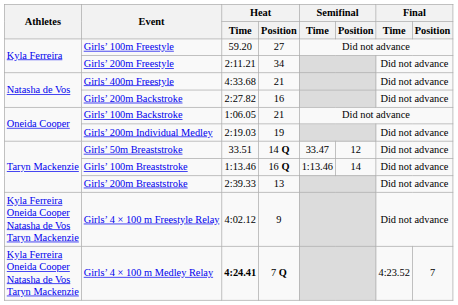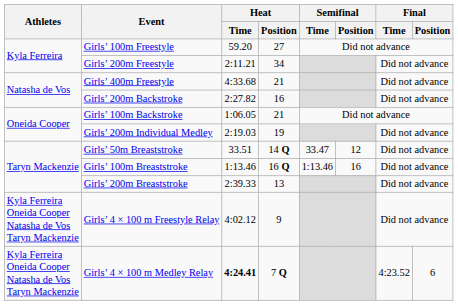 <table class="wikitable" border="1" style="font-size:90%">
 <tr>
 <th rowspan=2>Athletes</th>
 <th rowspan=2>Event</th>
 <th colspan=2>Heat</th>
 <th colspan=2>Semifinal</th>
 <th colspan=2>Final</th>
 </tr>
 <tr>
 <th>Time</th>
 <th>Position</th>
 <th>Time</th>
 <th>Position</th>
 <th>Time</th>
 <th>Position</th>
 </tr>
 <tr>
 <td rowspan=2><a href='#'>Kyla Ferreira</a></td>
 <td><a href='#'>Girls’ 100m Freestyle</a></td>
 <td align=center>59.20</td>
 <td align=center>27</td>
 <td colspan="4" align=center>Did not advance</td>
 </tr>
 <tr>
 <td><a href='#'>Girls’ 200m Freestyle</a></td>
 <td align=center>2:11.21</td>
 <td align=center>34</td>
 <td colspan=2 bgcolor=#DCDCDC></td>
 <td colspan="2" align=center>Did not advance</td>
 </tr>
 <tr>
 <td rowspan=2><a href='#'>Natasha de Vos</a></td>
 <td><a href='#'>Girls’ 400m Freestyle</a></td>
 <td align=center>4:33.68</td>
 <td align=center>21</td>
 <td colspan=2 bgcolor=#DCDCDC></td>
 <td colspan="2" align=center>Did not advance</td>
 </tr>
 <tr>
 <td><a href='#'>Girls’ 200m Backstroke</a></td>
 <td align=center>2:27.82</td>
 <td align=center>16</td>
 <td colspan=2 bgcolor=#DCDCDC></td>
 <td colspan="2" align=center>Did not advance</td>
 </tr>
 <tr>
 <td rowspan=2><a href='#'>Oneida Cooper</a></td>
 <td><a href='#'>Girls’ 100m Backstroke</a></td>
 <td align=center>1:06.05</td>
 <td align=center>21</td>
 <td colspan="4" align=center>Did not advance</td>
 </tr>
 <tr>
 <td><a href='#'>Girls’ 200m Individual Medley</a></td>
 <td align=center>2:19.03</td>
 <td align=center>19</td>
 <td colspan=2 bgcolor=#DCDCDC></td>
 <td colspan="2" align=center>Did not advance</td>
 </tr>
 <tr>
 <td rowspan=3><a href='#'>Taryn Mackenzie</a></td>
 <td><a href='#'>Girls’ 50m Breaststroke</a></td>
 <td align=center>33.51</td>
 <td align=center>14 <strong>Q</strong></td>
 <td align=center>33.47</td>
 <td align=center>12</td>
 <td colspan="2" align=center>Did not advance</td>
 </tr>
 <tr>
 <td><a href='#'>Girls’ 100m Breaststroke</a></td>
 <td align=center>1:13.46</td>
 <td align=center>16 <strong>Q</strong></td>
 <td align=center>1:13.46</td>
-<td align=center>14</td>
+<td align=center>16</td>
 <td colspan="2" align=center>Did not advance</td>
 </tr>
 <tr>
 <td><a href='#'>Girls’ 200m Breaststroke</a></td>
 <td align=center>2:39.33</td>
 <td align=center>13</td>
 <td colspan=2 bgcolor=#DCDCDC></td>
 <td colspan="2" align=center>Did not advance</td>
 </tr>
 <tr>
 <td><a href='#'>Kyla Ferreira</a><br><a href='#'>Oneida Cooper</a><br><a href='#'>Natasha de Vos</a><br><a href='#'>Taryn Mackenzie</a></td>
 <td><a href='#'>Girls’ 4 × 100 m Freestyle Relay</a></td>
 <td align=center>4:02.12</td>
 <td align=center>9</td>
 <td colspan=2 bgcolor=#DCDCDC></td>
 <td colspan="2" align=center>Did not advance</td>
 </tr>
 <tr>
 <td><a href='#'>Kyla Ferreira</a><br><a href='#'>Oneida Cooper</a><br><a href='#'>Natasha de Vos</a><br><a href='#'>Taryn Mackenzie</a></td>
 <td><a href='#'>Girls’ 4 × 100 m Medley Relay</a></td>
 <td align=center><strong>4:24.41</strong></td>
 <td align=center>7 <strong>Q</strong></td>
 <td colspan=2 bgcolor=#DCDCDC></td>
 <td align=center>4:23.52</td>
-<td align=center>7</td>
+<td align=center>6</td>
 </tr>
 </table>
